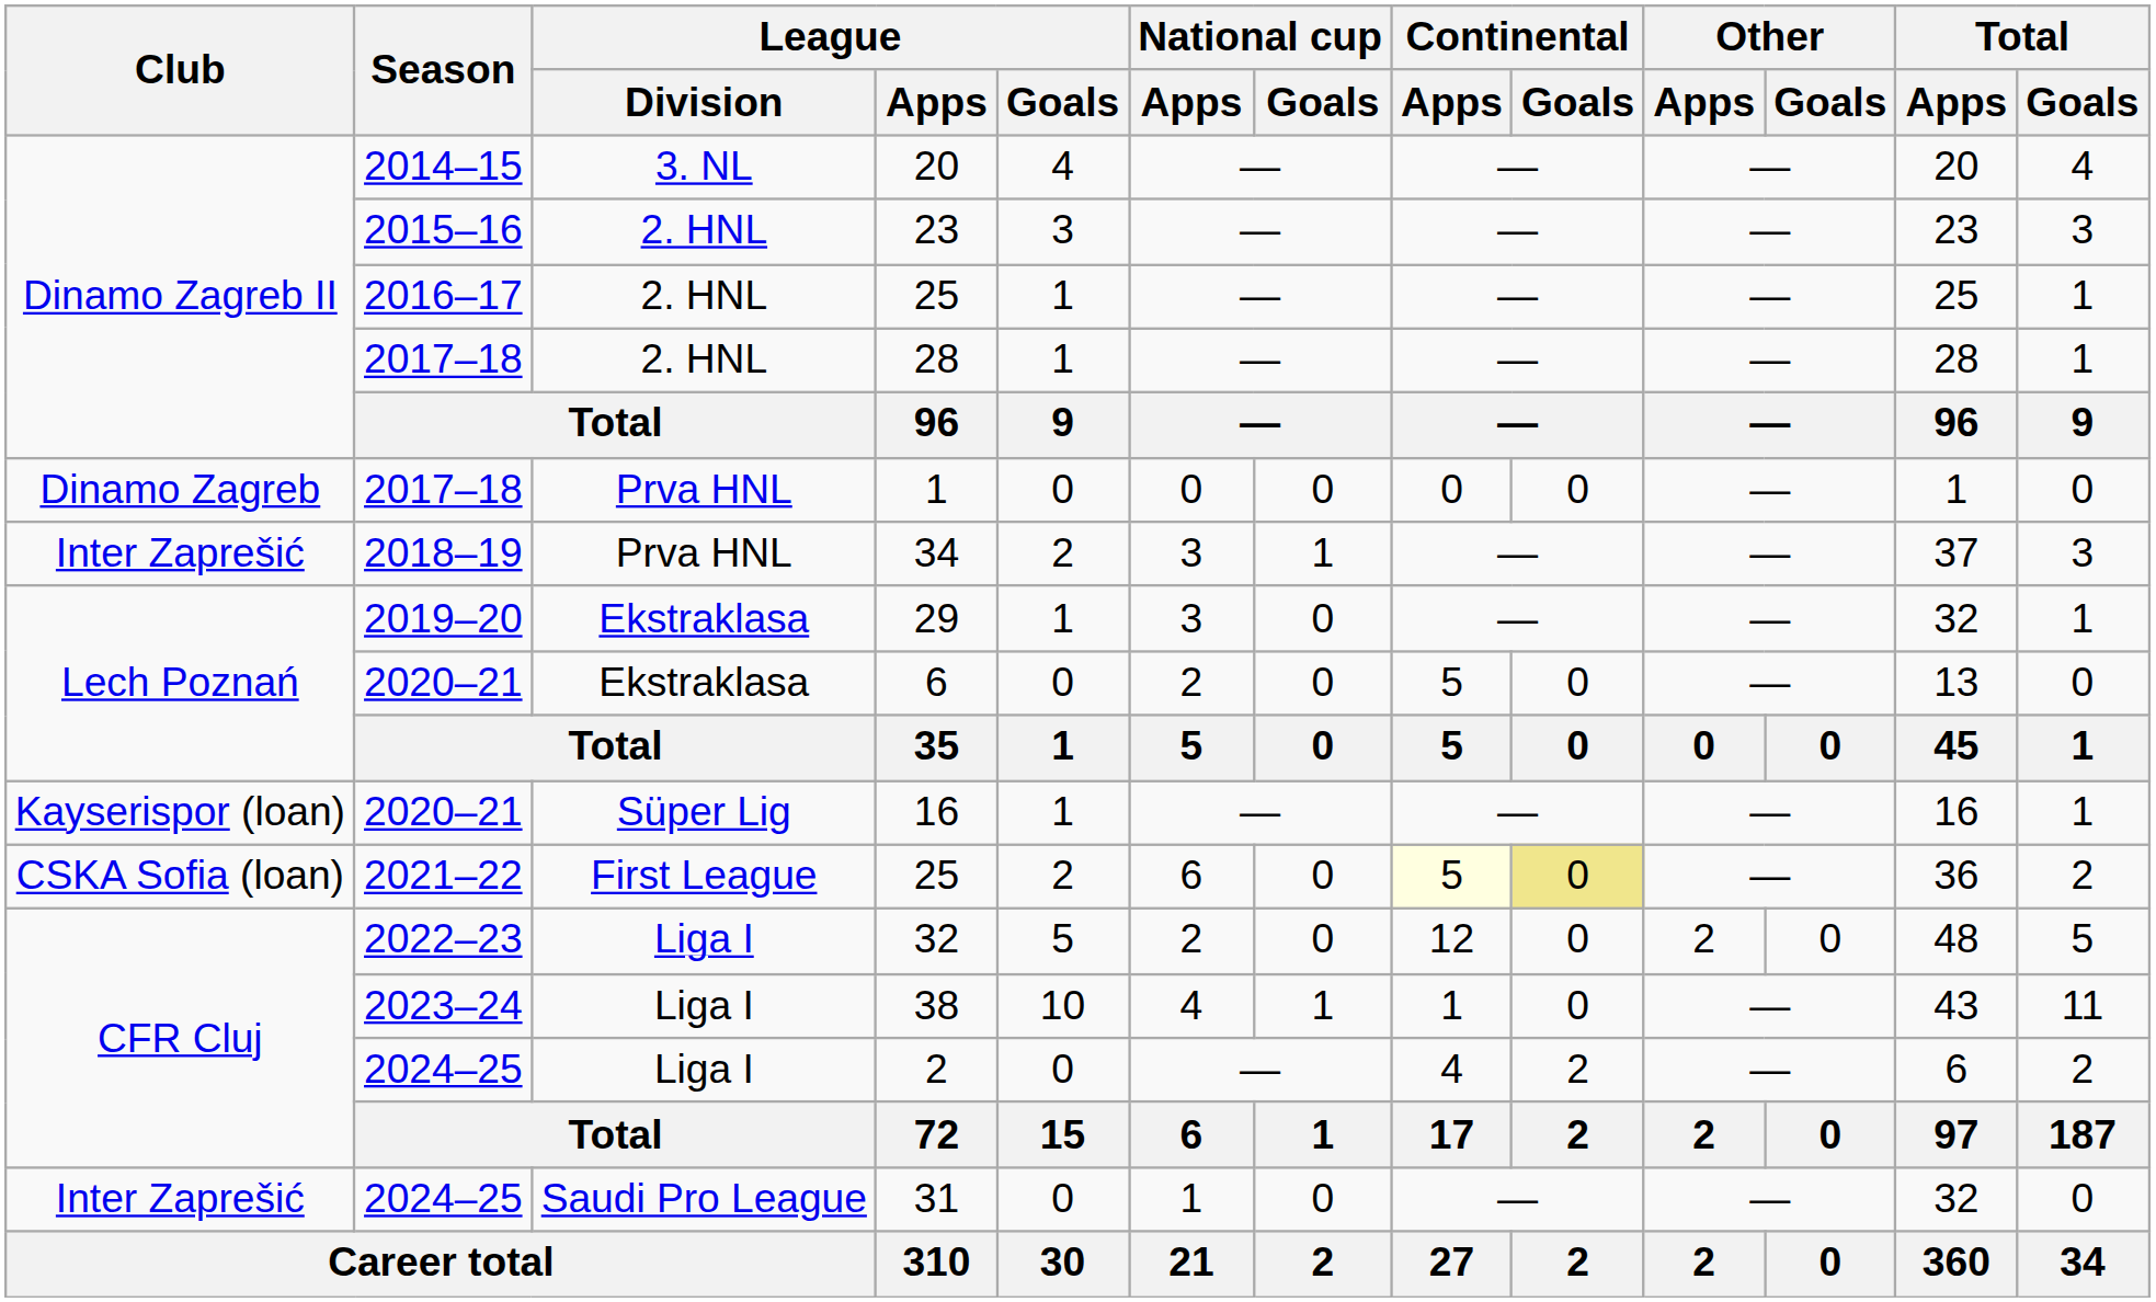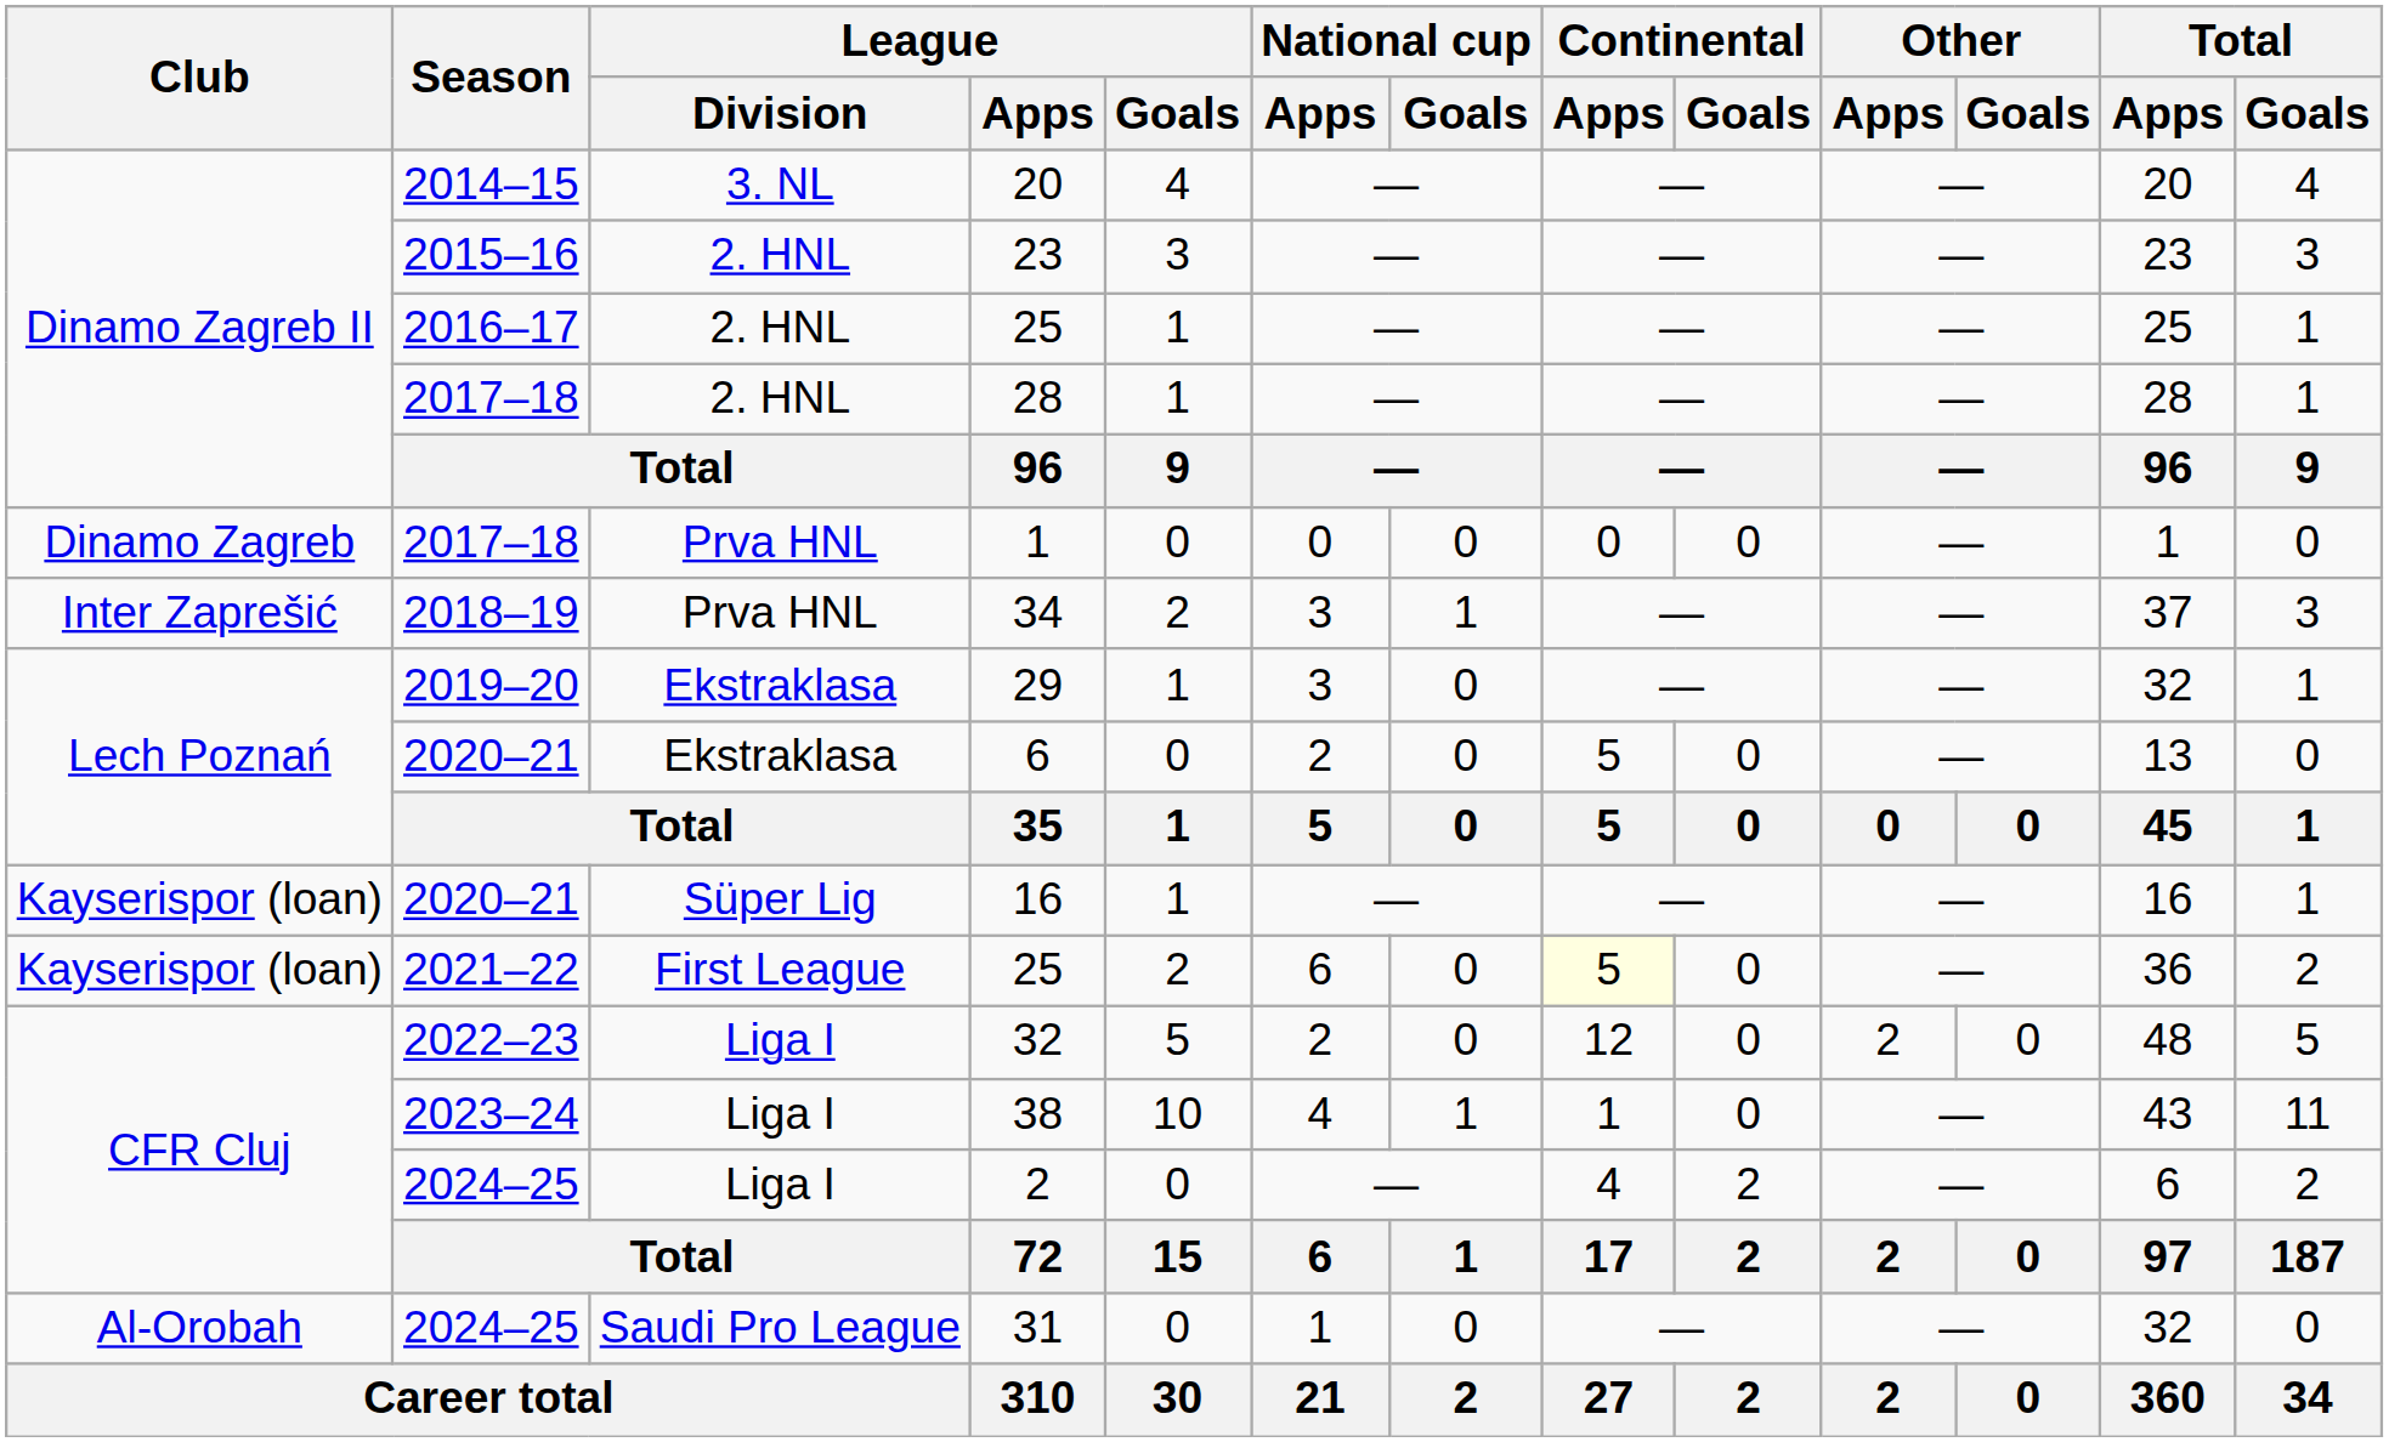 <table class="wikitable" style="text-align:center">
 <tr>
 <th rowspan="2">Club</th>
 <th rowspan="2">Season</th>
 <th colspan="3">League</th>
 <th colspan="2">National cup</th>
 <th colspan="2">Continental</th>
 <th colspan="2">Other</th>
 <th colspan="2">Total</th>
 </tr>
 <tr>
 <th>Division</th>
 <th>Apps</th>
 <th>Goals</th>
 <th>Apps</th>
 <th>Goals</th>
 <th>Apps</th>
 <th>Goals</th>
 <th>Apps</th>
 <th>Goals</th>
 <th>Apps</th>
 <th>Goals</th>
 </tr>
 <tr>
 <td rowspan="5"><a href='#'>Dinamo Zagreb II</a></td>
 <td><a href='#'>2014–15</a></td>
 <td><a href='#'>3. NL</a></td>
 <td>20</td>
 <td>4</td>
 <td colspan="2">—</td>
 <td colspan="2">—</td>
 <td colspan="2">—</td>
 <td>20</td>
 <td>4</td>
 </tr>
 <tr>
 <td><a href='#'>2015–16</a></td>
 <td><a href='#'>2. HNL</a></td>
 <td>23</td>
 <td>3</td>
 <td colspan="2">—</td>
 <td colspan="2">—</td>
 <td colspan="2">—</td>
 <td>23</td>
 <td>3</td>
 </tr>
 <tr>
 <td><a href='#'>2016–17</a></td>
 <td>2. HNL</td>
 <td>25</td>
 <td>1</td>
 <td colspan="2">—</td>
 <td colspan="2">—</td>
 <td colspan="2">—</td>
 <td>25</td>
 <td>1</td>
 </tr>
 <tr>
 <td><a href='#'>2017–18</a></td>
 <td>2. HNL</td>
 <td>28</td>
 <td>1</td>
 <td colspan="2">—</td>
 <td colspan="2">—</td>
 <td colspan="2">—</td>
 <td>28</td>
 <td>1</td>
 </tr>
 <tr>
 <th colspan="2">Total</th>
 <th>96</th>
 <th>9</th>
 <th colspan="2">—</th>
 <th colspan="2">—</th>
 <th colspan="2">—</th>
 <th>96</th>
 <th>9</th>
 </tr>
 <tr>
 <td rowspan="1"><a href='#'>Dinamo Zagreb</a></td>
 <td><a href='#'>2017–18</a></td>
 <td><a href='#'>Prva HNL</a></td>
 <td>1</td>
 <td>0</td>
 <td>0</td>
 <td>0</td>
 <td>0</td>
 <td>0</td>
 <td colspan="2">—</td>
 <td>1</td>
 <td>0</td>
 </tr>
 <tr>
 <td rowspan="1"><a href='#'>Inter Zaprešić</a></td>
 <td><a href='#'>2018–19</a></td>
 <td>Prva HNL</td>
 <td>34</td>
 <td>2</td>
 <td>3</td>
 <td>1</td>
 <td colspan="2">—</td>
 <td colspan="2">—</td>
 <td>37</td>
 <td>3</td>
 </tr>
 <tr>
 <td rowspan="3"><a href='#'>Lech Poznań</a></td>
 <td><a href='#'>2019–20</a></td>
 <td><a href='#'>Ekstraklasa</a></td>
 <td>29</td>
 <td>1</td>
 <td>3</td>
 <td>0</td>
 <td colspan="2">—</td>
 <td colspan="2">—</td>
 <td>32</td>
 <td>1</td>
 </tr>
 <tr>
 <td><a href='#'>2020–21</a></td>
 <td>Ekstraklasa</td>
 <td>6</td>
 <td>0</td>
 <td>2</td>
 <td>0</td>
 <td>5</td>
 <td>0</td>
 <td colspan="2">—</td>
 <td>13</td>
 <td>0</td>
 </tr>
 <tr>
 <th colspan="2">Total</th>
 <th>35</th>
 <th>1</th>
 <th>5</th>
 <th>0</th>
 <th>5</th>
 <th>0</th>
 <th>0</th>
 <th>0</th>
 <th>45</th>
 <th>1</th>
 </tr>
 <tr>
 <td><a href='#'>Kayserispor</a> (loan)</td>
 <td><a href='#'>2020–21</a></td>
 <td><a href='#'>Süper Lig</a></td>
 <td>16</td>
 <td>1</td>
 <td colspan="2">—</td>
 <td colspan="2">—</td>
 <td colspan="2">—</td>
 <td>16</td>
 <td>1</td>
 </tr>
 <tr>
-<td><a href='#'>CSKA Sofia</a> (loan)</td>
+<td><a href='#'>Kayserispor</a> (loan)</td>
 <td><a href='#'>2021–22</a></td>
 <td><a href='#'>First League</a></td>
 <td>25</td>
 <td>2</td>
 <td>6</td>
 <td>0</td>
 <td style="background: lightyellow;">5</td>
-<td style="background: khaki;">0</td>
+<td>0</td>
 <td colspan="2">—</td>
 <td>36</td>
 <td>2</td>
 </tr>
 <tr>
 <td rowspan="4"><a href='#'>CFR Cluj</a></td>
 <td><a href='#'>2022–23</a></td>
 <td><a href='#'>Liga I</a></td>
 <td>32</td>
 <td>5</td>
 <td>2</td>
 <td>0</td>
 <td>12</td>
 <td>0</td>
 <td>2</td>
 <td>0</td>
 <td>48</td>
 <td>5</td>
 </tr>
 <tr>
 <td><a href='#'>2023–24</a></td>
 <td>Liga I</td>
 <td>38</td>
 <td>10</td>
 <td>4</td>
 <td>1</td>
 <td>1</td>
 <td>0</td>
 <td colspan="2">—</td>
 <td>43</td>
 <td>11</td>
 </tr>
 <tr>
 <td><a href='#'>2024–25</a></td>
 <td>Liga I</td>
 <td>2</td>
 <td>0</td>
 <td colspan="2">—</td>
 <td>4</td>
 <td>2</td>
 <td colspan="2">—</td>
 <td>6</td>
 <td>2</td>
 </tr>
 <tr>
 <th colspan="2">Total</th>
 <th>72</th>
 <th>15</th>
 <th>6</th>
 <th>1</th>
 <th>17</th>
 <th>2</th>
 <th>2</th>
 <th>0</th>
 <th>97</th>
 <th>187</th>
 </tr>
 <tr>
-<td rowspan="1"><a href='#'>Inter Zaprešić</a></td>
+<td><a href='#'>Al-Orobah</a></td>
 <td><a href='#'>2024–25</a></td>
 <td><a href='#'>Saudi Pro League</a></td>
 <td>31</td>
 <td>0</td>
 <td>1</td>
 <td>0</td>
 <td colspan="2">—</td>
 <td colspan="2">—</td>
 <td>32</td>
 <td>0</td>
 </tr>
 <tr>
 <th colspan="3">Career total</th>
 <th>310</th>
 <th>30</th>
 <th>21</th>
 <th>2</th>
 <th>27</th>
 <th>2</th>
 <th>2</th>
 <th>0</th>
 <th>360</th>
 <th>34</th>
 </tr>
 </table>
